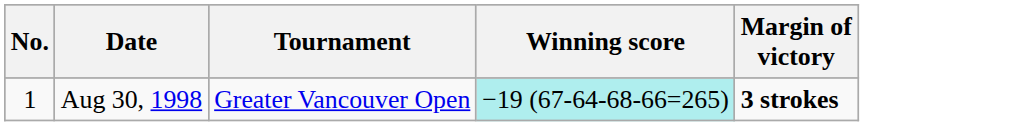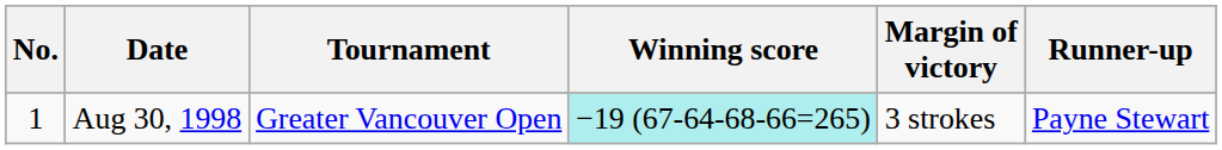 <table class="wikitable" style="font-size:95%;">
 <tr>
 <th>No.</th>
 <th>Date</th>
 <th>Tournament</th>
 <th>Winning score</th>
 <th>Margin of<br>victory</th>
+<th>Runner-up</th>
 </tr>
 <tr>
 <td align=center>1</td>
 <td>Aug 30, <a href='#'>1998</a></td>
 <td><a href='#'>Greater Vancouver Open</a></td>
 <td style="background: paleturquoise;">−19 (67-64-68-66=265)</td>
-<td><strong>3 strokes</strong></td>
+<td>3 strokes</td>
+<td> <a href='#'>Payne Stewart</a></td>
 </tr>
 </table>
